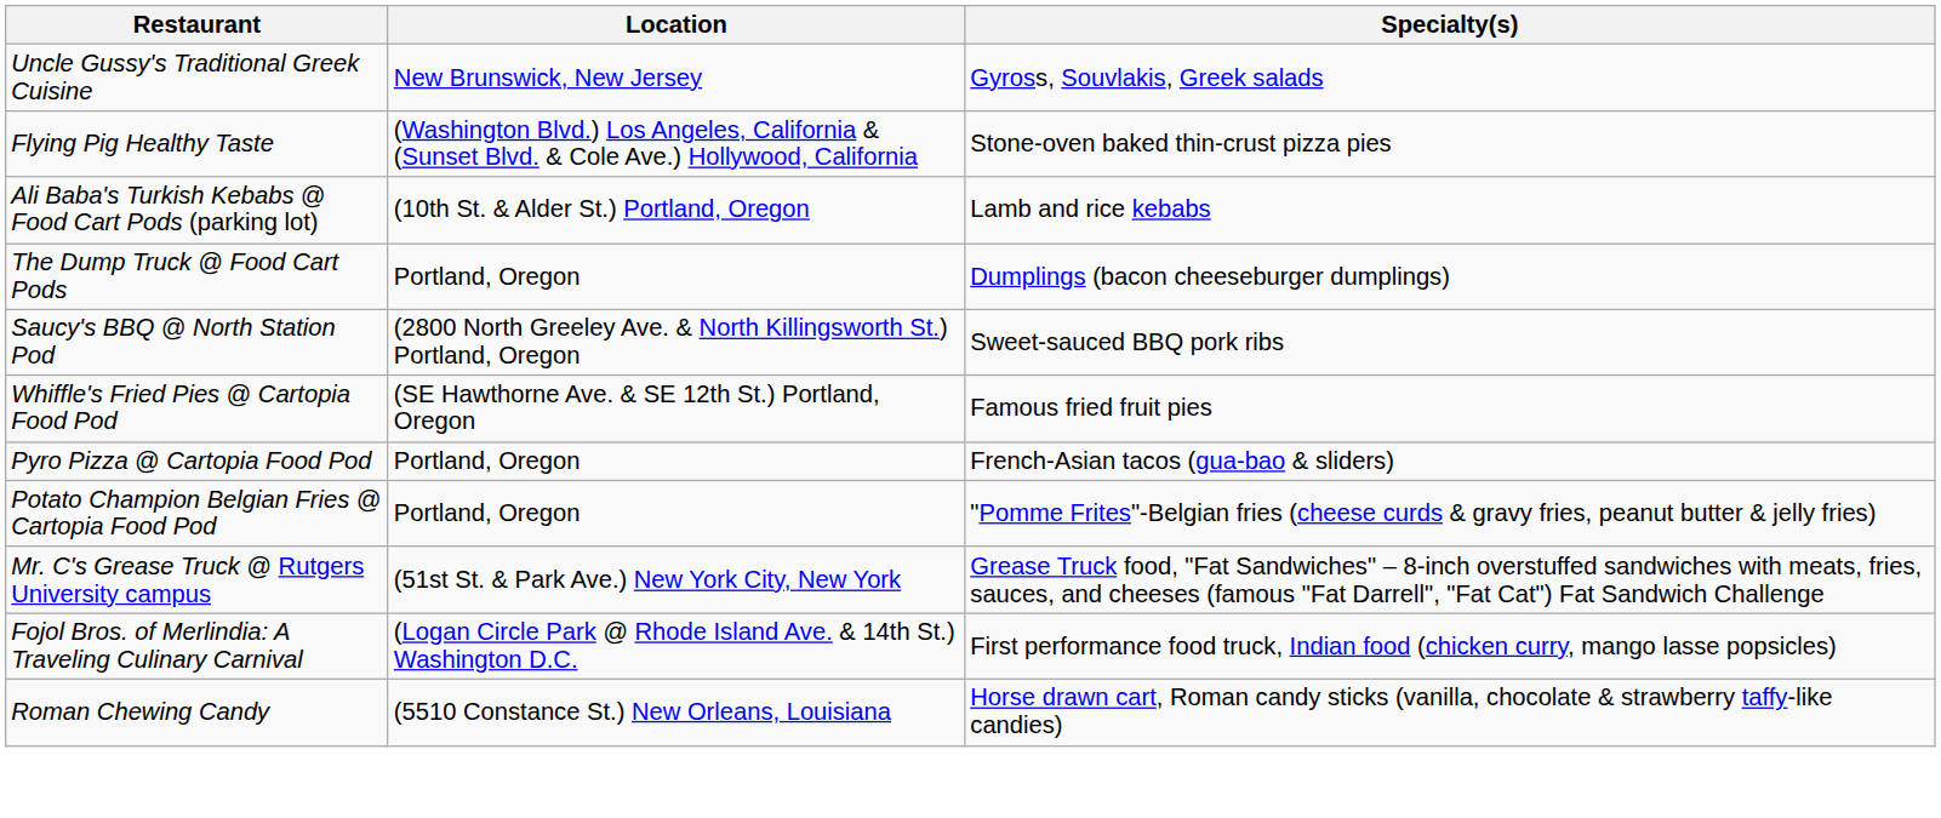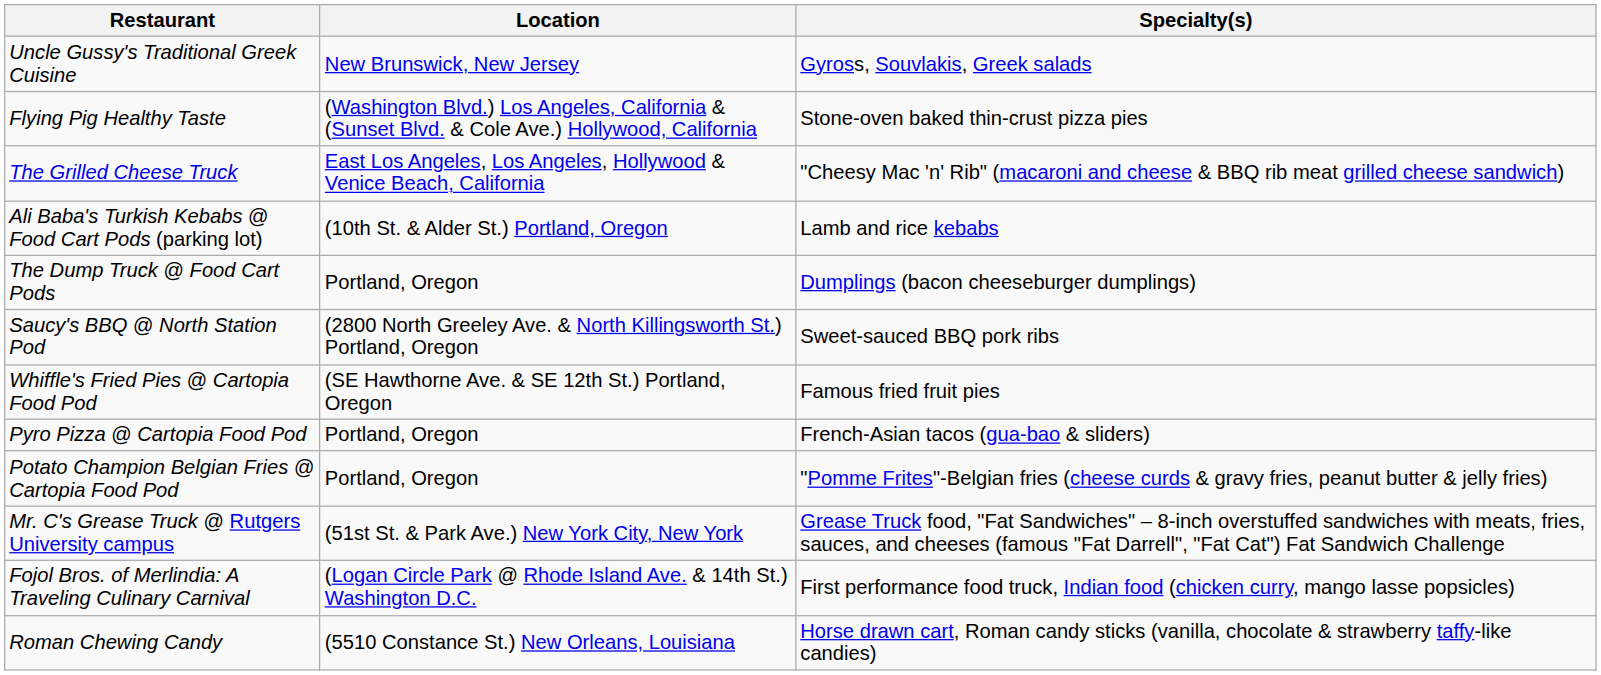 <table class="wikitable" style="width:100%;">
 <tr>
 <th>Restaurant</th>
 <th>Location</th>
 <th>Specialty(s)</th>
 </tr>
 <tr>
 <td><em>Uncle Gussy's Traditional Greek Cuisine</em></td>
 <td><a href='#'>New Brunswick, New Jersey</a></td>
 <td><a href='#'>Gyros</a>s, <a href='#'>Souvlakis</a>, <a href='#'>Greek salads</a></td>
 </tr>
 <tr>
 <td><em>Flying Pig Healthy Taste</em></td>
 <td>(<a href='#'>Washington Blvd.</a>) <a href='#'>Los Angeles, California</a> & (<a href='#'>Sunset Blvd.</a> & Cole Ave.) <a href='#'>Hollywood, California</a></td>
 <td>Stone-oven baked thin-crust pizza pies</td>
+</tr>
+<tr>
+<td><em><a href='#'>The Grilled Cheese Truck</a></em></td>
+<td><a href='#'>East Los Angeles</a>, <a href='#'>Los Angeles</a>, <a href='#'>Hollywood</a> & <a href='#'>Venice Beach, California</a></td>
+<td>"Cheesy Mac 'n' Rib" (<a href='#'>macaroni and cheese</a> &  BBQ rib meat <a href='#'>grilled cheese sandwich</a>)</td>
 </tr>
 <tr>
 <td><em>Ali Baba's Turkish Kebabs</em> @ <em>Food Cart Pods</em> (parking lot)</td>
 <td>(10th St. & Alder St.) <a href='#'>Portland, Oregon</a></td>
 <td>Lamb and rice <a href='#'>kebabs</a></td>
 </tr>
 <tr>
 <td><em>The Dump Truck</em> @ <em>Food Cart Pods</em></td>
 <td>Portland, Oregon</td>
 <td><a href='#'>Dumplings</a> (bacon cheeseburger dumplings)</td>
 </tr>
 <tr>
 <td><em>Saucy's BBQ</em> @ <em>North Station Pod</em></td>
 <td>(2800 North Greeley Ave. & <a href='#'>North Killingsworth St.</a>) Portland, Oregon</td>
 <td>Sweet-sauced BBQ pork ribs</td>
 </tr>
 <tr>
 <td><em>Whiffle's Fried Pies</em> @ <em>Cartopia Food Pod</em></td>
 <td>(SE Hawthorne Ave. & SE 12th St.) Portland, Oregon</td>
 <td>Famous fried fruit pies</td>
 </tr>
 <tr>
 <td><em>Pyro Pizza</em> @ <em>Cartopia Food Pod</em></td>
 <td>Portland, Oregon</td>
 <td>French-Asian tacos (<a href='#'>gua-bao</a> & sliders)</td>
 </tr>
 <tr>
 <td><em>Potato Champion Belgian Fries</em> @ <em>Cartopia Food Pod</em></td>
 <td>Portland, Oregon</td>
 <td>"<a href='#'>Pomme Frites</a>"-Belgian fries (<a href='#'>cheese curds</a> & gravy fries, peanut butter & jelly fries)</td>
 </tr>
 <tr>
 <td><em>Mr. C's Grease Truck</em> @ <a href='#'>Rutgers University campus</a></td>
 <td>(51st St. & Park Ave.) <a href='#'>New York City, New York</a></td>
 <td><a href='#'>Grease Truck</a> food, "Fat Sandwiches" – 8-inch overstuffed sandwiches with meats, fries, sauces, and cheeses (famous "Fat Darrell", "Fat Cat") Fat Sandwich Challenge</td>
 </tr>
 <tr>
 <td><em>Fojol Bros. of Merlindia: A Traveling Culinary Carnival</em></td>
 <td>(<a href='#'>Logan Circle Park</a> @ <a href='#'>Rhode Island Ave.</a> & 14th St.) <a href='#'>Washington D.C.</a></td>
 <td>First performance food truck, <a href='#'>Indian food</a> (<a href='#'>chicken curry</a>, mango lasse popsicles)</td>
 </tr>
 <tr>
 <td><em>Roman Chewing Candy</em></td>
 <td>(5510 Constance St.) <a href='#'>New Orleans, Louisiana</a></td>
 <td><a href='#'>Horse drawn cart</a>, Roman candy sticks (vanilla, chocolate & strawberry <a href='#'>taffy</a>-like candies)</td>
 </tr>
 </table>
